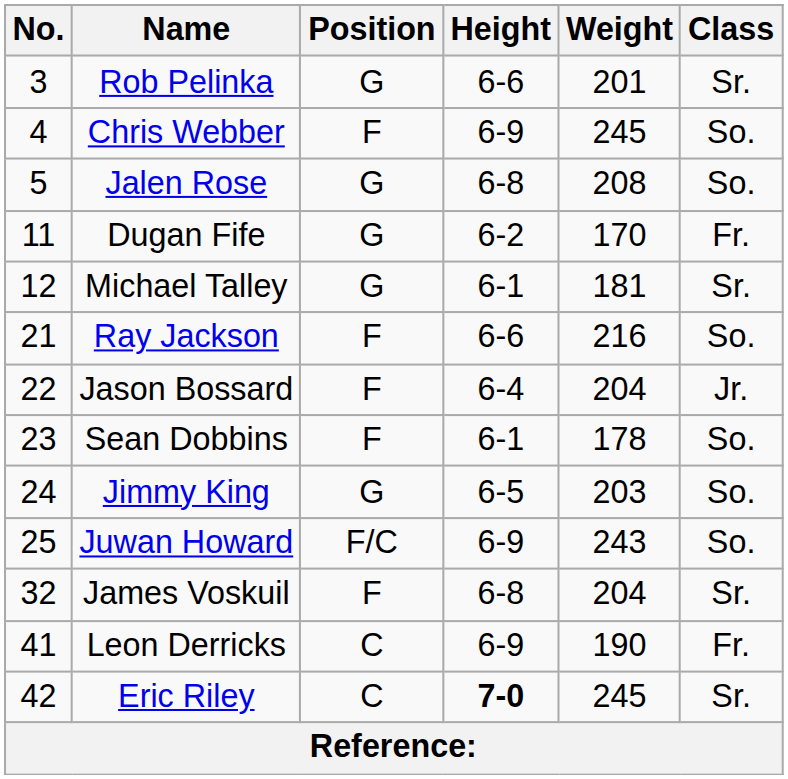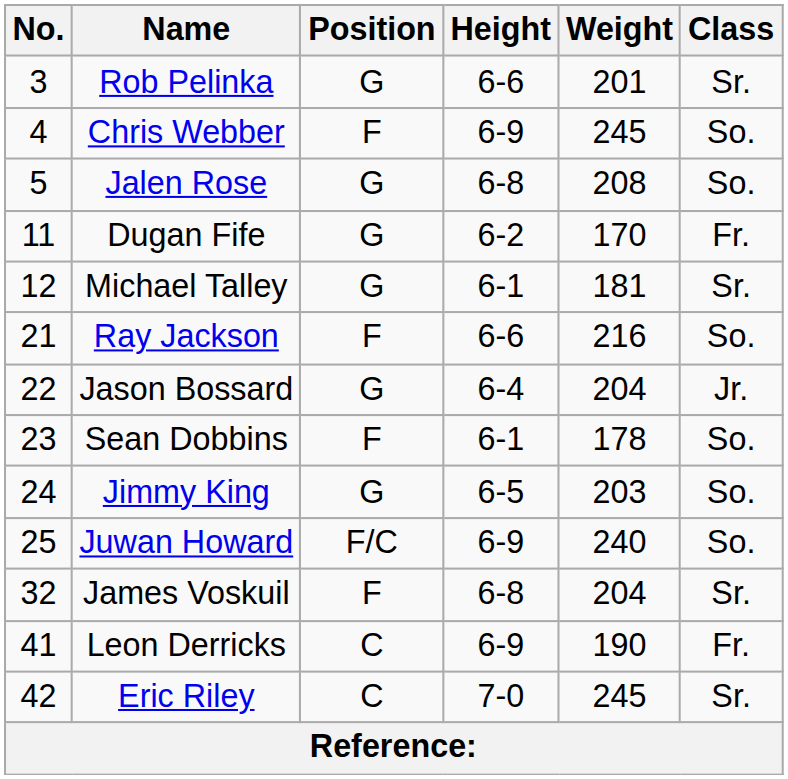 <table class="wikitable">
 <tr>
 <th>No.</th>
 <th>Name</th>
 <th>Position</th>
 <th>Height</th>
 <th>Weight</th>
 <th>Class</th>
 </tr>
 <tr>
 <td style="text-align:center;">3</td>
 <td style="text-align:center;"><a href='#'>Rob Pelinka</a></td>
 <td style="text-align:center;">G</td>
 <td style="text-align:center;">6-6</td>
 <td style="text-align:center;">201</td>
 <td style="text-align:center;">Sr.</td>
 </tr>
 <tr>
 <td style="text-align:center;">4</td>
 <td style="text-align:center;"><a href='#'>Chris Webber</a></td>
 <td style="text-align:center;">F</td>
 <td style="text-align:center;">6-9</td>
 <td style="text-align:center;">245</td>
 <td style="text-align:center;">So.</td>
 </tr>
 <tr>
 <td style="text-align:center;">5</td>
 <td style="text-align:center;"><a href='#'>Jalen Rose</a></td>
 <td style="text-align:center;">G</td>
 <td style="text-align:center;">6-8</td>
 <td style="text-align:center;">208</td>
 <td style="text-align:center;">So.</td>
 </tr>
 <tr>
 <td style="text-align:center;">11</td>
 <td style="text-align:center;">Dugan Fife</td>
 <td style="text-align:center;">G</td>
 <td style="text-align:center;">6-2</td>
 <td style="text-align:center;">170</td>
 <td style="text-align:center;">Fr.</td>
 </tr>
 <tr>
 <td style="text-align:center;">12</td>
 <td style="text-align:center;">Michael Talley</td>
 <td style="text-align:center;">G</td>
 <td style="text-align:center;">6-1</td>
 <td style="text-align:center;">181</td>
 <td style="text-align:center;">Sr.</td>
 </tr>
 <tr>
 <td style="text-align:center;">21</td>
 <td style="text-align:center;"><a href='#'>Ray Jackson</a></td>
 <td style="text-align:center;">F</td>
 <td style="text-align:center;">6-6</td>
 <td style="text-align:center;">216</td>
 <td style="text-align:center;">So.</td>
 </tr>
 <tr>
 <td style="text-align:center;">22</td>
 <td style="text-align:center;">Jason Bossard</td>
-<td style="text-align:center;">F</td>
+<td style="text-align:center;">G</td>
 <td style="text-align:center;">6-4</td>
 <td style="text-align:center;">204</td>
 <td style="text-align:center;">Jr.</td>
 </tr>
 <tr>
 <td style="text-align:center;">23</td>
 <td style="text-align:center;">Sean Dobbins</td>
 <td style="text-align:center;">F</td>
 <td style="text-align:center;">6-1</td>
 <td style="text-align:center;">178</td>
 <td style="text-align:center;">So.</td>
 </tr>
 <tr>
 <td style="text-align:center;">24</td>
 <td style="text-align:center;"><a href='#'>Jimmy King</a></td>
 <td style="text-align:center;">G</td>
 <td style="text-align:center;">6-5</td>
 <td style="text-align:center;">203</td>
 <td style="text-align:center;">So.</td>
 </tr>
 <tr>
 <td style="text-align:center;">25</td>
 <td style="text-align:center;"><a href='#'>Juwan Howard</a></td>
 <td style="text-align:center;">F/C</td>
 <td style="text-align:center;">6-9</td>
-<td style="text-align:center;">243</td>
+<td style="text-align:center;">240</td>
 <td style="text-align:center;">So.</td>
 </tr>
 <tr>
 <td style="text-align:center;">32</td>
 <td style="text-align:center;">James Voskuil</td>
 <td style="text-align:center;">F</td>
 <td style="text-align:center;">6-8</td>
 <td style="text-align:center;">204</td>
 <td style="text-align:center;">Sr.</td>
 </tr>
 <tr>
 <td style="text-align:center;">41</td>
 <td style="text-align:center;">Leon Derricks</td>
 <td style="text-align:center;">C</td>
 <td style="text-align:center;">6-9</td>
 <td style="text-align:center;">190</td>
 <td style="text-align:center;">Fr.</td>
 </tr>
 <tr>
 <td style="text-align:center;">42</td>
 <td style="text-align:center;"><a href='#'>Eric Riley</a></td>
 <td style="text-align:center;">C</td>
-<td style="text-align:center;"><strong>7-0</strong></td>
+<td style="text-align:center;">7-0</td>
 <td style="text-align:center;">245</td>
 <td style="text-align:center;">Sr.</td>
 </tr>
 <tr>
 <th style="text-align:center;" colspan="6">Reference:</th>
 </tr>
 </table>
